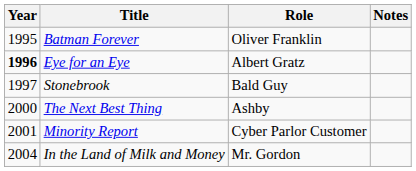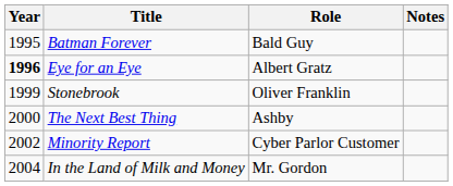 <table class="wikitable">
 <tr>
 <th>Year</th>
 <th>Title</th>
 <th>Role</th>
 <th>Notes</th>
 </tr>
 <tr>
 <td>1995</td>
 <td><em><a href='#'>Batman Forever</a></em></td>
-<td>Oliver Franklin</td>
+<td>Bald Guy</td>
 <td></td>
 </tr>
 <tr>
 <td><strong>1996</strong></td>
 <td><em><a href='#'>Eye for an Eye</a></em></td>
 <td>Albert Gratz</td>
 <td></td>
 </tr>
 <tr>
-<td>1997</td>
+<td>1999</td>
 <td><em>Stonebrook</em></td>
-<td>Bald Guy</td>
+<td>Oliver Franklin</td>
 <td></td>
 </tr>
 <tr>
 <td>2000</td>
 <td><em><a href='#'>The Next Best Thing</a></em></td>
 <td>Ashby</td>
 <td></td>
 </tr>
 <tr>
-<td>2001</td>
+<td>2002</td>
 <td><em><a href='#'>Minority Report</a></em></td>
 <td>Cyber Parlor Customer</td>
 <td></td>
 </tr>
 <tr>
 <td>2004</td>
 <td><em>In the Land of Milk and Money</em></td>
 <td>Mr. Gordon</td>
 <td></td>
 </tr>
 </table>
